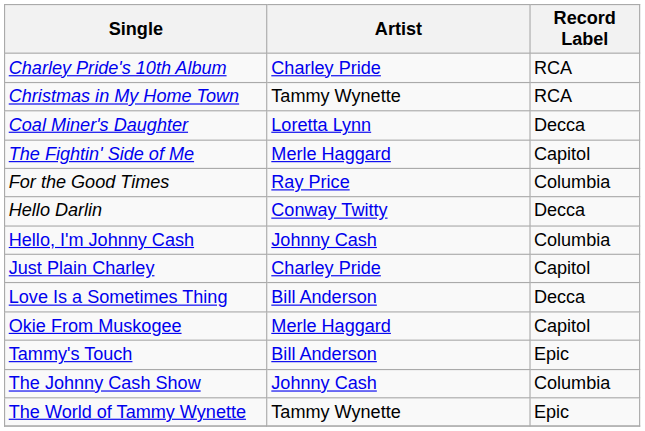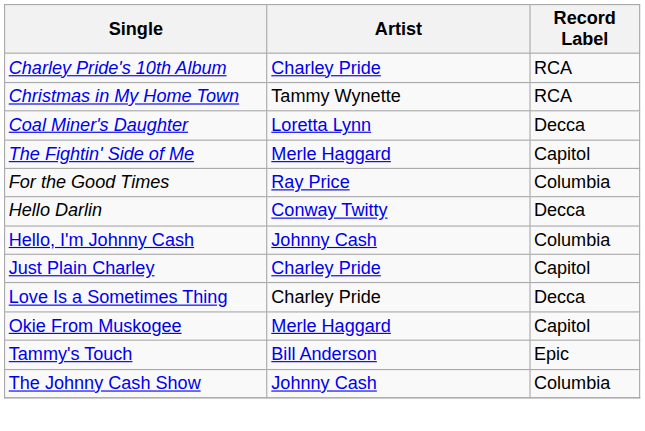 <table class="wikitable sortable">
 <tr>
 <th width="225">Single</th>
 <th width="225">Artist</th>
 <th width="90">Record Label</th>
 </tr>
 <tr>
 <td><em><a href='#'>Charley Pride's 10th Album</a></em></td>
 <td><a href='#'>Charley Pride</a></td>
 <td>RCA</td>
 </tr>
 <tr>
 <td><em><a href='#'>Christmas in My Home Town</a></em></td>
 <td>Tammy Wynette</td>
 <td>RCA</td>
 </tr>
 <tr>
 <td><em><a href='#'>Coal Miner's Daughter</a></em></td>
 <td><a href='#'>Loretta Lynn</a></td>
 <td>Decca</td>
 </tr>
 <tr>
 <td><em><a href='#'>The Fightin' Side of Me</a></em></td>
 <td><a href='#'>Merle Haggard</a></td>
 <td>Capitol</td>
 </tr>
 <tr>
 <td><em>For the Good Times</em></td>
 <td><a href='#'>Ray Price</a></td>
 <td>Columbia</td>
 </tr>
 <tr>
 <td><em>Hello Darlin<strong></td>
 <td><a href='#'>Conway Twitty</a></td>
 <td>Decca</td>
 </tr>
 <tr>
 <td></em><a href='#'>Hello, I'm Johnny Cash</a><em></td>
 <td><a href='#'>Johnny Cash</a></td>
 <td>Columbia</td>
 </tr>
 <tr>
 <td></em><a href='#'>Just Plain Charley</a><em></td>
 <td><a href='#'>Charley Pride</a></td>
 <td>Capitol</td>
 </tr>
 <tr>
 <td></em><a href='#'>Love Is a Sometimes Thing</a><em></td>
-<td><a href='#'>Bill Anderson</a></td>
+<td>Charley Pride</td>
 <td>Decca</td>
 </tr>
 <tr>
 <td></em><a href='#'>Okie From Muskogee</a><em></td>
 <td><a href='#'>Merle Haggard</a></td>
 <td>Capitol</td>
 </tr>
 <tr>
 <td></em><a href='#'>Tammy's Touch</a><em></td>
 <td><a href='#'>Bill Anderson</a></td>
 <td>Epic</td>
 </tr>
 <tr>
 <td></em><a href='#'>The Johnny Cash Show</a><em></td>
 <td><a href='#'>Johnny Cash</a></td>
 <td>Columbia</td>
 </tr>
 <tr>
-<td></em><a href='#'>The World of Tammy Wynette</a><em></td>
-<td>Tammy Wynette</td>
-<td>Epic</td>
-</tr>
-<tr>
 </tr>
 </table>
